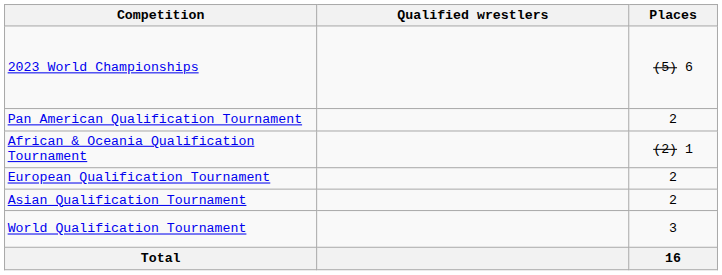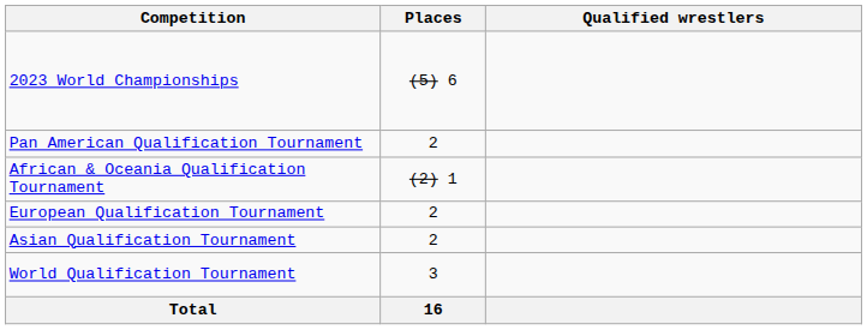 <table class = "wikitable">
 <tr>
 <th width=300>Competition</th>
+<th width=80>Places</th>
 <th width=300>Qualified wrestlers</th>
-<th width=80>Places</th>
 </tr>
 <tr>
 <td><a href='#'>2023 World Championships</a></td>
+<td align="center"><s>(5)</s> 6</td>
 <td><br><br><br><br><br></td>
-<td align="center"><s>(5)</s> 6</td>
 </tr>
 <tr>
 <td><a href='#'>Pan American Qualification Tournament</a></td>
+<td align="center">2</td>
 <td><br></td>
-<td align="center">2</td>
 </tr>
 <tr>
 <td><a href='#'>African & Oceania Qualification Tournament</a></td>
+<td align="center"><s>(2)</s> 1</td>
 <td><s></s><br></td>
-<td align="center"><s>(2)</s> 1</td>
 </tr>
 <tr>
 <td><a href='#'>European Qualification Tournament</a></td>
+<td align="center">2</td>
 <td><br></td>
-<td align="center">2</td>
 </tr>
 <tr>
 <td><a href='#'>Asian Qualification Tournament</a></td>
+<td align="center">2</td>
 <td><br></td>
-<td align="center">2</td>
 </tr>
 <tr>
 <td><a href='#'>World Qualification Tournament</a></td>
+<td align="center">3</td>
 <td><br><br></td>
-<td align="center">3</td>
 </tr>
 <tr>
 <th>Total</th>
+<th>16</th>
 <th></th>
-<th>16</th>
 </tr>
 </table>
